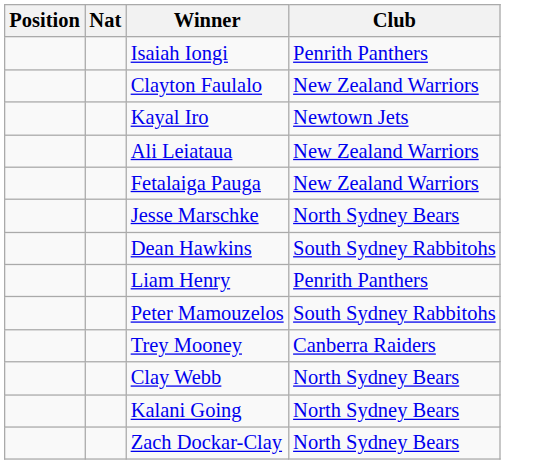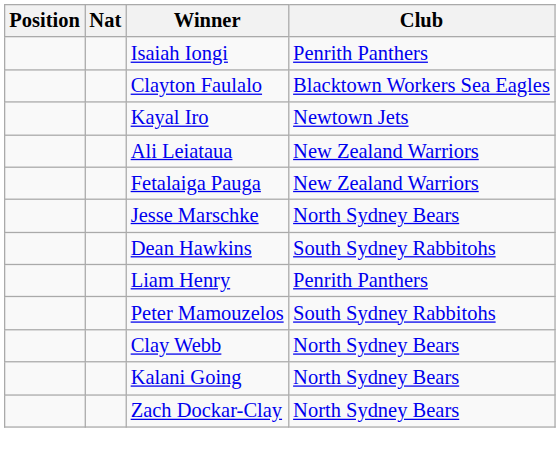 <table class="wikitable">
 <tr>
 <th>Position</th>
 <th>Nat</th>
 <th>Winner</th>
 <th>Club</th>
 </tr>
 <tr>
 <td></td>
 <td></td>
 <td><a href='#'>Isaiah Iongi</a></td>
 <td> <a href='#'>Penrith Panthers</a></td>
 </tr>
 <tr>
 <td></td>
 <td></td>
 <td><a href='#'>Clayton Faulalo</a></td>
-<td> <a href='#'>New Zealand Warriors</a></td>
+<td> <a href='#'>Blacktown Workers Sea Eagles</a></td>
 </tr>
 <tr>
 <td></td>
 <td></td>
 <td><a href='#'>Kayal Iro</a></td>
 <td> <a href='#'>Newtown Jets</a></td>
 </tr>
 <tr>
 <td></td>
 <td></td>
 <td><a href='#'>Ali Leiataua</a></td>
 <td> <a href='#'>New Zealand Warriors</a></td>
 </tr>
 <tr>
 <td></td>
 <td></td>
 <td><a href='#'>Fetalaiga Pauga</a></td>
 <td> <a href='#'>New Zealand Warriors</a></td>
 </tr>
 <tr>
 <td></td>
 <td></td>
 <td><a href='#'>Jesse Marschke</a></td>
 <td> <a href='#'>North Sydney Bears</a></td>
 </tr>
 <tr>
 <td></td>
 <td></td>
 <td><a href='#'>Dean Hawkins</a></td>
 <td> <a href='#'>South Sydney Rabbitohs</a></td>
 </tr>
 <tr>
 <td></td>
 <td></td>
 <td><a href='#'>Liam Henry</a></td>
 <td> <a href='#'>Penrith Panthers</a></td>
 </tr>
 <tr>
 <td></td>
 <td></td>
 <td><a href='#'>Peter Mamouzelos</a></td>
 <td> <a href='#'>South Sydney Rabbitohs</a></td>
 </tr>
 <tr>
 <td></td>
 <td></td>
-<td><a href='#'>Trey Mooney</a></td>
-<td> <a href='#'>Canberra Raiders</a></td>
-</tr>
-<tr>
-<td></td>
-<td></td>
 <td><a href='#'>Clay Webb</a></td>
 <td> <a href='#'>North Sydney Bears</a></td>
 </tr>
 <tr>
 <td></td>
 <td></td>
 <td><a href='#'>Kalani Going</a></td>
 <td> <a href='#'>North Sydney Bears</a></td>
 </tr>
 <tr>
 <td></td>
 <td></td>
 <td><a href='#'>Zach Dockar-Clay</a></td>
 <td> <a href='#'>North Sydney Bears</a></td>
 </tr>
 </table>
